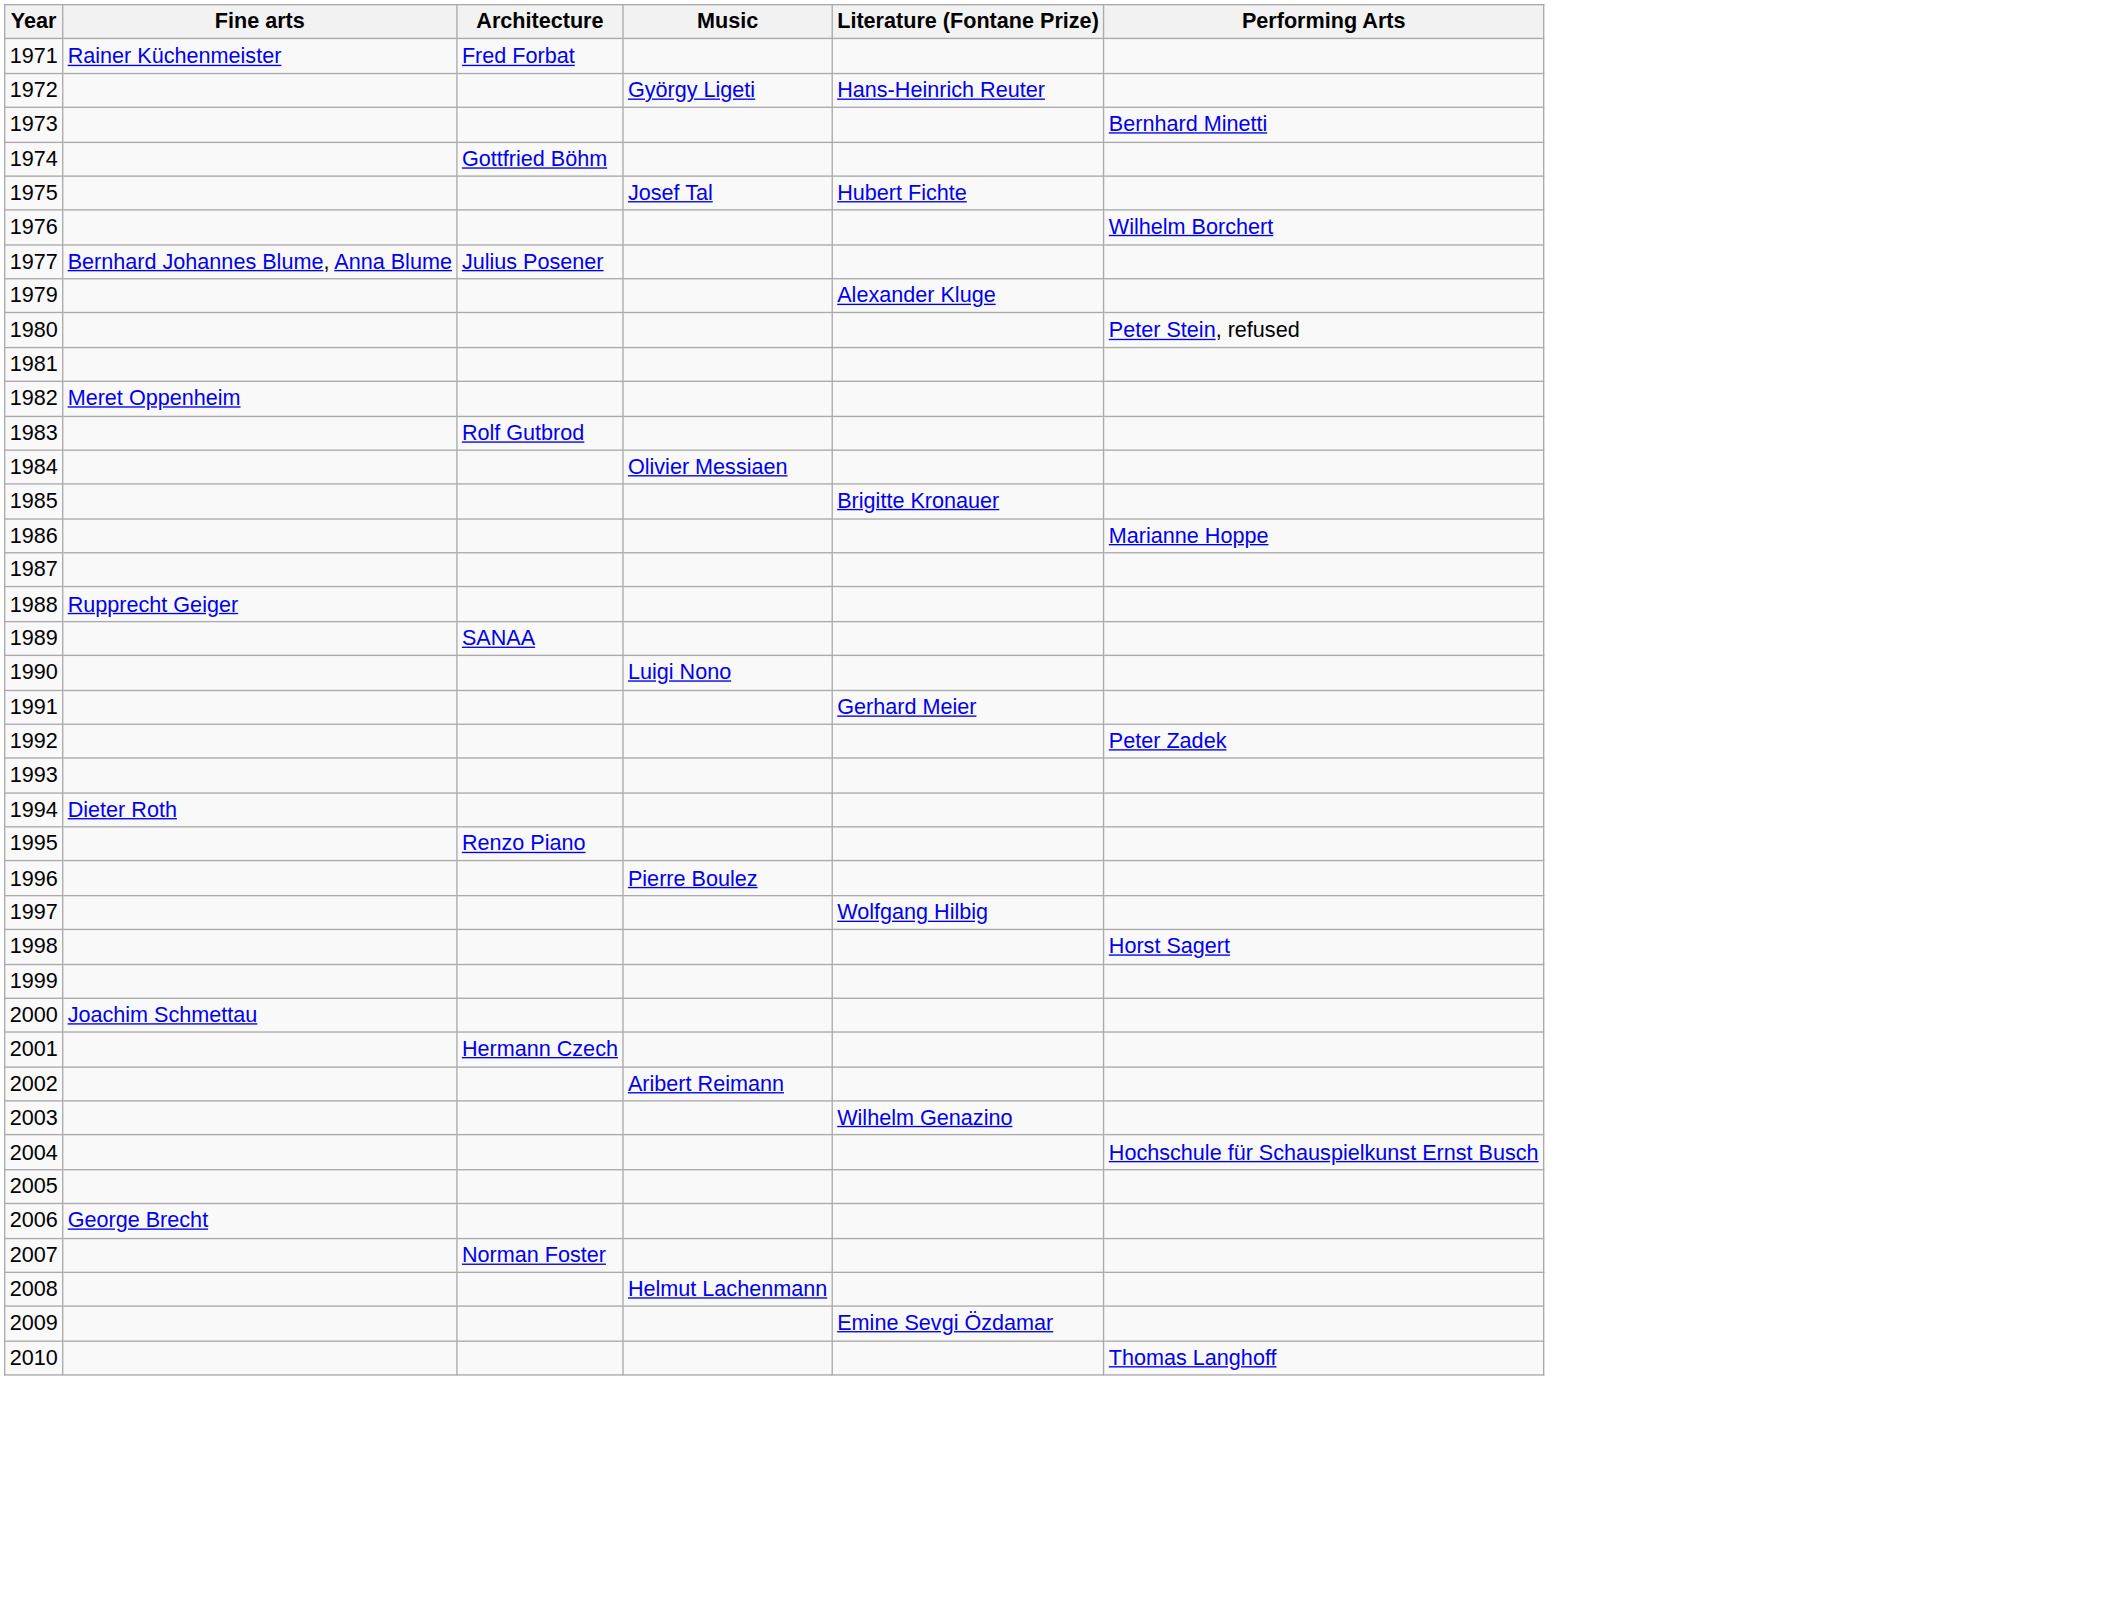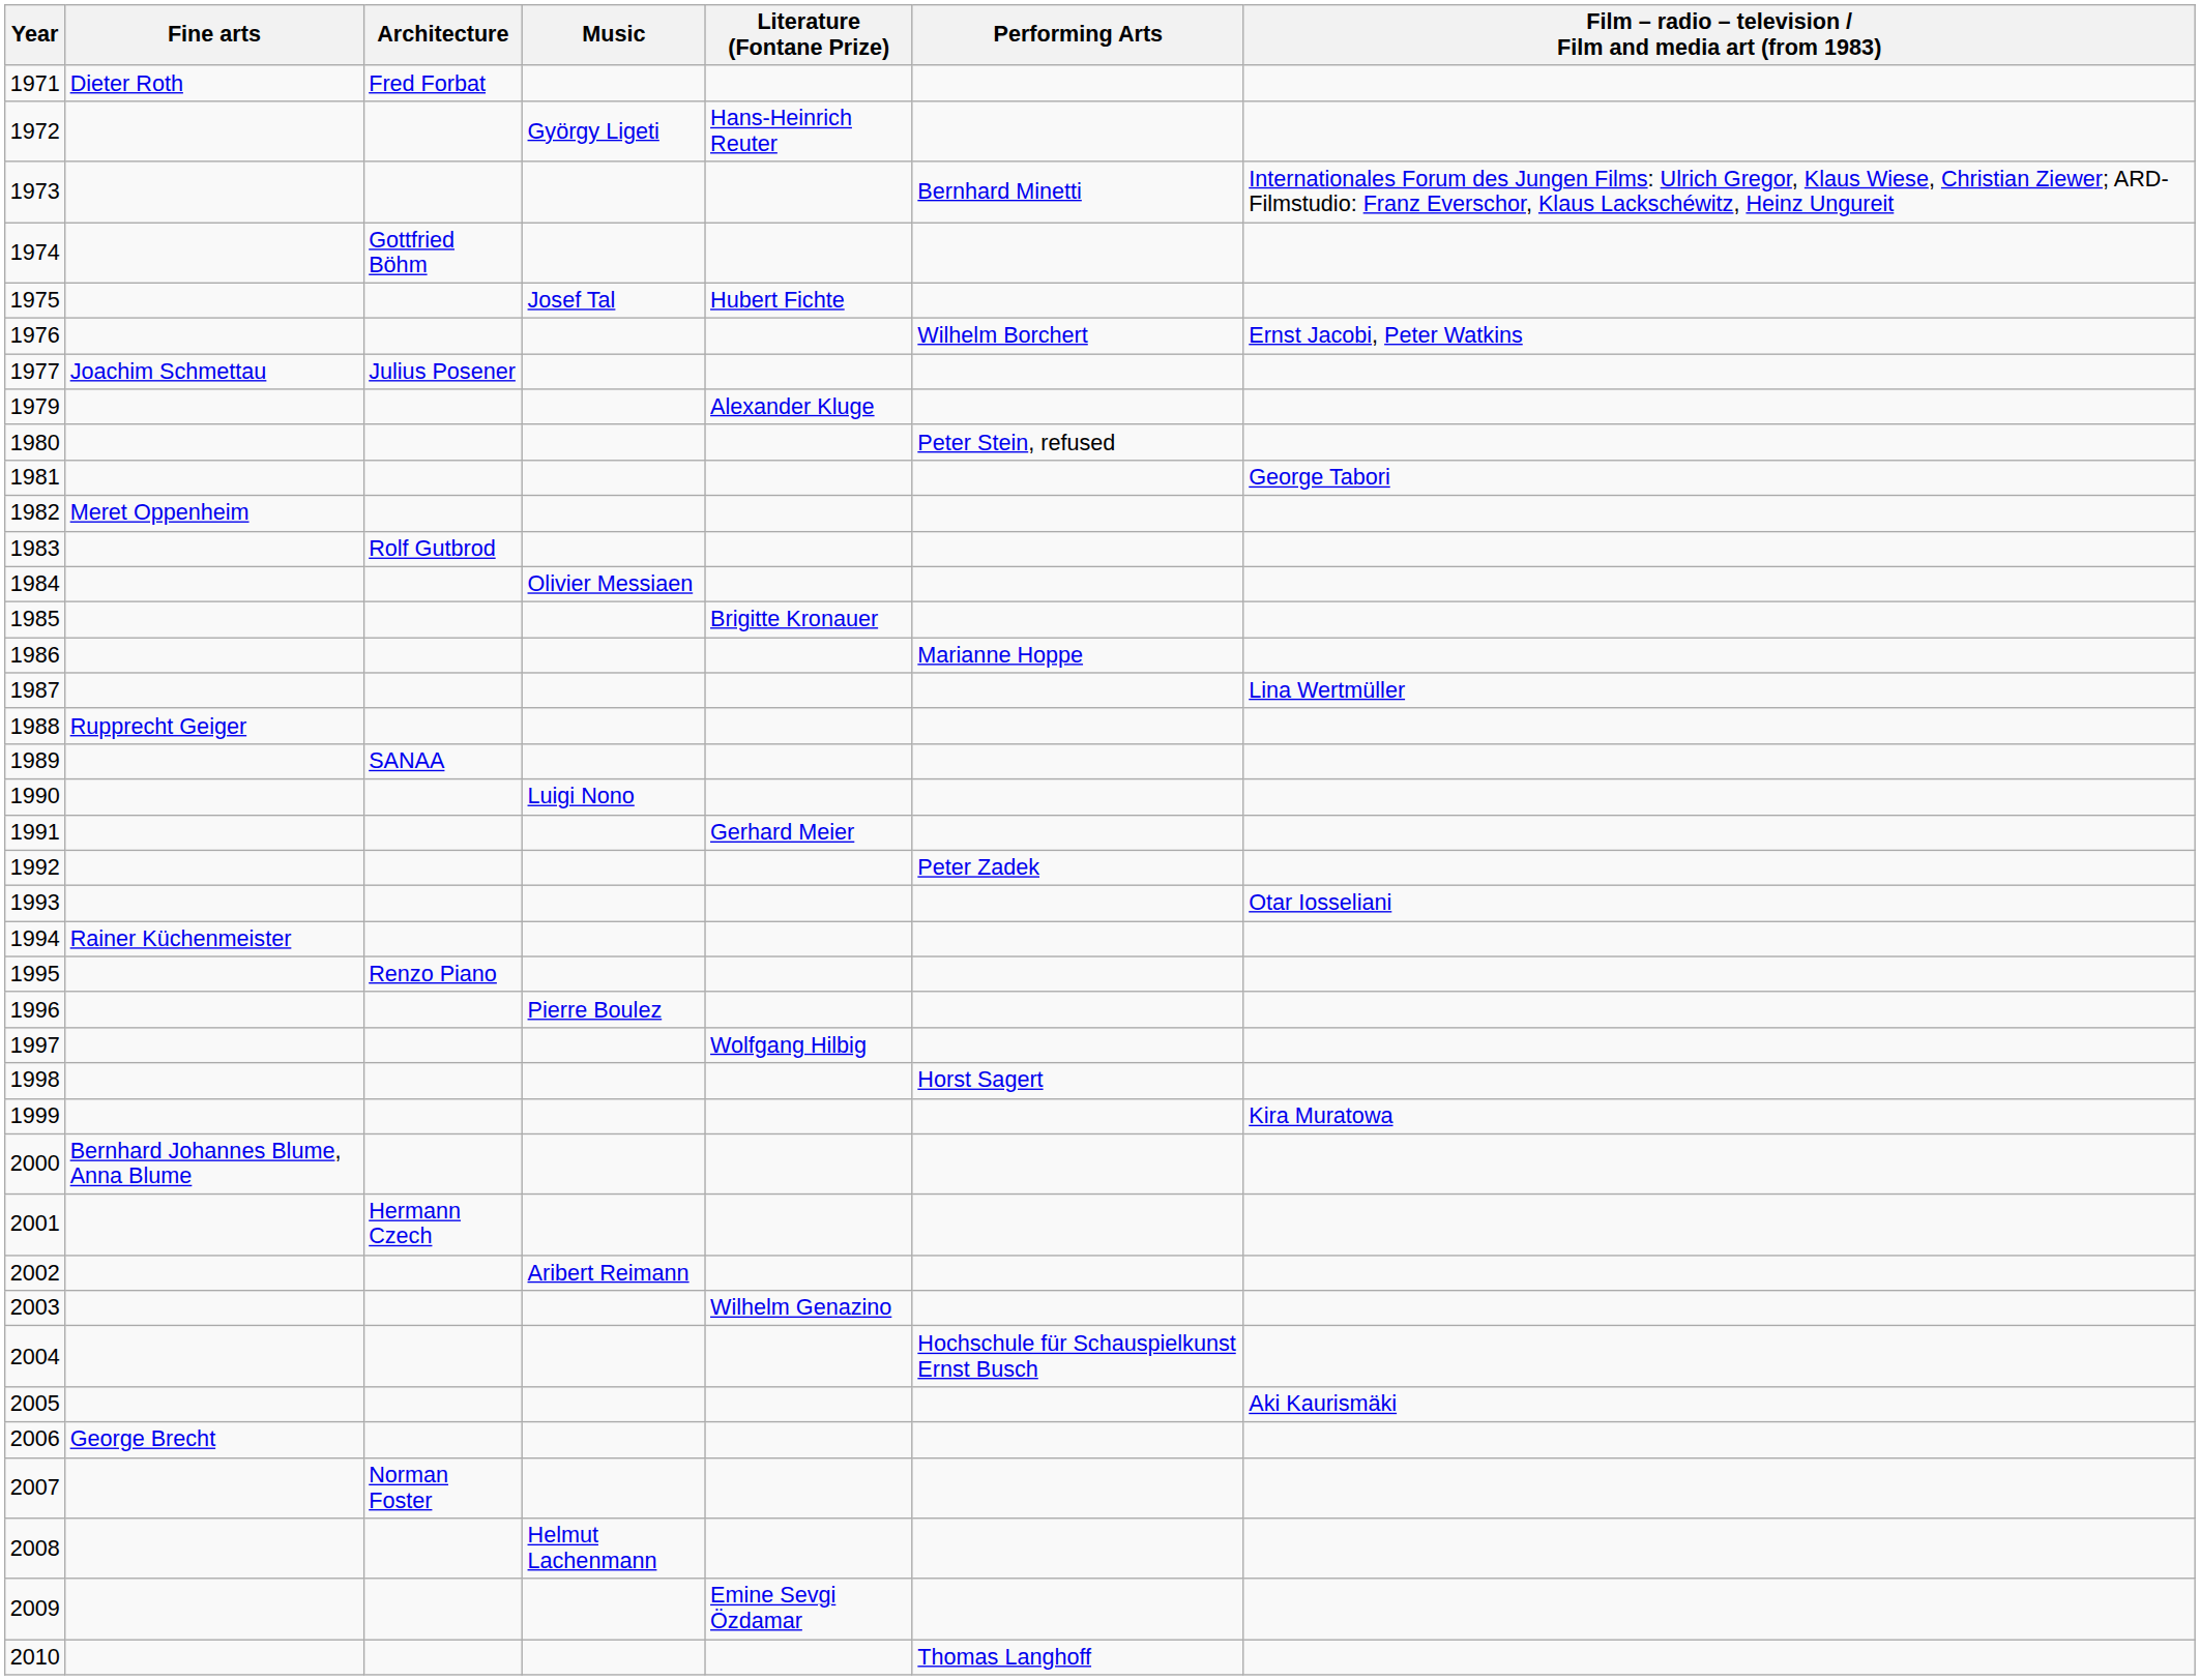 <table class="wikitable">
 <tr>
 <th>Year</th>
 <th>Fine arts</th>
 <th>Architecture</th>
 <th>Music</th>
 <th>Literature (Fontane Prize)</th>
 <th>Performing Arts</th>
+<th>Film – radio – television /<br> Film and media art (from 1983)</th>
 </tr>
 <tr>
 <td>1971</td>
-<td><a href='#'>Rainer Küchenmeister</a></td>
+<td><a href='#'>Dieter Roth</a></td>
 <td><a href='#'>Fred Forbat</a></td>
+<td></td>
 <td></td>
 <td></td>
 <td></td>
 </tr>
 <tr>
 <td>1972</td>
 <td></td>
 <td></td>
 <td><a href='#'>György Ligeti</a></td>
 <td><a href='#'>Hans-Heinrich Reuter</a></td>
 <td></td>
+<td></td>
 </tr>
 <tr>
 <td>1973</td>
 <td></td>
 <td></td>
 <td></td>
 <td></td>
 <td><a href='#'>Bernhard Minetti</a></td>
+<td><a href='#'>Internationales Forum des Jungen Films</a>: <a href='#'>Ulrich Gregor</a>, <a href='#'>Klaus Wiese</a>, <a href='#'>Christian Ziewer</a>; ARD-Filmstudio: <a href='#'>Franz Everschor</a>, <a href='#'>Klaus Lackschéwitz</a>, <a href='#'>Heinz Ungureit</a></td>
 </tr>
 <tr>
 <td>1974</td>
 <td></td>
 <td><a href='#'>Gottfried Böhm</a></td>
+<td></td>
 <td></td>
 <td></td>
 <td></td>
 </tr>
 <tr>
 <td>1975</td>
 <td></td>
 <td></td>
 <td><a href='#'>Josef Tal</a></td>
 <td><a href='#'>Hubert Fichte</a></td>
 <td></td>
+<td></td>
 </tr>
 <tr>
 <td>1976</td>
 <td></td>
 <td></td>
 <td></td>
 <td></td>
 <td><a href='#'>Wilhelm Borchert</a></td>
+<td><a href='#'>Ernst Jacobi</a>, <a href='#'>Peter Watkins</a></td>
 </tr>
 <tr>
 <td>1977</td>
-<td><a href='#'>Bernhard Johannes Blume</a>, <a href='#'>Anna Blume</a></td>
+<td><a href='#'>Joachim Schmettau</a></td>
 <td><a href='#'>Julius Posener</a></td>
+<td></td>
 <td></td>
 <td></td>
 <td></td>
 </tr>
 <tr>
 <td>1979</td>
 <td></td>
 <td></td>
 <td></td>
 <td><a href='#'>Alexander Kluge</a></td>
 <td></td>
+<td></td>
 </tr>
 <tr>
 <td>1980</td>
 <td></td>
 <td></td>
 <td></td>
 <td></td>
 <td><a href='#'>Peter Stein</a>, refused</td>
+<td></td>
 </tr>
 <tr>
 <td>1981</td>
 <td></td>
 <td></td>
 <td></td>
 <td></td>
 <td></td>
+<td><a href='#'>George Tabori</a></td>
 </tr>
 <tr>
 <td>1982</td>
 <td><a href='#'>Meret Oppenheim</a></td>
+<td></td>
 <td></td>
 <td></td>
 <td></td>
 <td></td>
 </tr>
 <tr>
 <td>1983</td>
 <td></td>
 <td><a href='#'>Rolf Gutbrod</a></td>
 <td></td>
 <td></td>
 <td></td>
+<td></td>
 </tr>
 <tr>
 <td>1984</td>
 <td></td>
 <td></td>
 <td><a href='#'>Olivier Messiaen</a></td>
+<td></td>
 <td></td>
 <td></td>
 </tr>
 <tr>
 <td>1985</td>
 <td></td>
 <td></td>
 <td></td>
 <td><a href='#'>Brigitte Kronauer</a></td>
 <td></td>
+<td></td>
 </tr>
 <tr>
 <td>1986</td>
 <td></td>
 <td></td>
 <td></td>
 <td></td>
 <td><a href='#'>Marianne Hoppe</a></td>
+<td></td>
 </tr>
 <tr>
 <td>1987</td>
 <td></td>
 <td></td>
 <td></td>
 <td></td>
 <td></td>
+<td><a href='#'>Lina Wertmüller</a></td>
 </tr>
 <tr>
 <td>1988</td>
 <td><a href='#'>Rupprecht Geiger</a></td>
+<td></td>
 <td></td>
 <td></td>
 <td></td>
 <td></td>
 </tr>
 <tr>
 <td>1989</td>
 <td></td>
 <td><a href='#'>SANAA</a></td>
 <td></td>
 <td></td>
 <td></td>
+<td></td>
 </tr>
 <tr>
 <td>1990</td>
 <td></td>
 <td></td>
 <td><a href='#'>Luigi Nono</a></td>
+<td></td>
 <td></td>
 <td></td>
 </tr>
 <tr>
 <td>1991</td>
 <td></td>
 <td></td>
 <td></td>
 <td><a href='#'>Gerhard Meier</a></td>
 <td></td>
+<td></td>
 </tr>
 <tr>
 <td>1992</td>
 <td></td>
 <td></td>
 <td></td>
 <td></td>
 <td><a href='#'>Peter Zadek</a></td>
+<td></td>
 </tr>
 <tr>
 <td>1993</td>
 <td></td>
 <td></td>
 <td></td>
 <td></td>
 <td></td>
+<td><a href='#'>Otar Iosseliani</a></td>
 </tr>
 <tr>
 <td>1994</td>
-<td><a href='#'>Dieter Roth</a></td>
+<td><a href='#'>Rainer Küchenmeister</a></td>
+<td></td>
 <td></td>
 <td></td>
 <td></td>
 <td></td>
 </tr>
 <tr>
 <td>1995</td>
 <td></td>
 <td><a href='#'>Renzo Piano</a></td>
 <td></td>
 <td></td>
 <td></td>
+<td></td>
 </tr>
 <tr>
 <td>1996</td>
 <td></td>
 <td></td>
 <td><a href='#'>Pierre Boulez</a></td>
+<td></td>
 <td></td>
 <td></td>
 </tr>
 <tr>
 <td>1997</td>
 <td></td>
 <td></td>
 <td></td>
 <td><a href='#'>Wolfgang Hilbig</a></td>
 <td></td>
+<td></td>
 </tr>
 <tr>
 <td>1998</td>
 <td></td>
 <td></td>
 <td></td>
 <td></td>
 <td><a href='#'>Horst Sagert</a></td>
+<td></td>
 </tr>
 <tr>
 <td>1999</td>
 <td></td>
 <td></td>
 <td></td>
 <td></td>
 <td></td>
+<td><a href='#'>Kira Muratowa</a></td>
 </tr>
 <tr>
 <td>2000</td>
-<td><a href='#'>Joachim Schmettau</a></td>
+<td><a href='#'>Bernhard Johannes Blume</a>, <a href='#'>Anna Blume</a></td>
+<td></td>
 <td></td>
 <td></td>
 <td></td>
 <td></td>
 </tr>
 <tr>
 <td>2001</td>
 <td></td>
 <td><a href='#'>Hermann Czech</a></td>
 <td></td>
 <td></td>
 <td></td>
+<td></td>
 </tr>
 <tr>
 <td>2002</td>
 <td></td>
 <td></td>
 <td><a href='#'>Aribert Reimann</a></td>
+<td></td>
 <td></td>
 <td></td>
 </tr>
 <tr>
 <td>2003</td>
 <td></td>
 <td></td>
 <td></td>
 <td><a href='#'>Wilhelm Genazino</a></td>
 <td></td>
+<td></td>
 </tr>
 <tr>
 <td>2004</td>
 <td></td>
 <td></td>
 <td></td>
 <td></td>
 <td><a href='#'>Hochschule für Schauspielkunst Ernst Busch</a></td>
+<td></td>
 </tr>
 <tr>
 <td>2005</td>
 <td></td>
 <td></td>
 <td></td>
 <td></td>
 <td></td>
+<td><a href='#'>Aki Kaurismäki</a></td>
 </tr>
 <tr>
 <td>2006</td>
 <td><a href='#'>George Brecht</a></td>
+<td></td>
 <td></td>
 <td></td>
 <td></td>
 <td></td>
 </tr>
 <tr>
 <td>2007</td>
 <td></td>
 <td><a href='#'>Norman Foster</a></td>
 <td></td>
 <td></td>
 <td></td>
+<td></td>
 </tr>
 <tr>
 <td>2008</td>
 <td></td>
 <td></td>
 <td><a href='#'>Helmut Lachenmann</a></td>
+<td></td>
 <td></td>
 <td></td>
 </tr>
 <tr>
 <td>2009</td>
 <td></td>
 <td></td>
 <td></td>
 <td><a href='#'>Emine Sevgi Özdamar</a></td>
 <td></td>
+<td></td>
 </tr>
 <tr>
 <td>2010</td>
 <td></td>
 <td></td>
 <td></td>
 <td></td>
 <td><a href='#'>Thomas Langhoff</a></td>
+<td></td>
 </tr>
 </table>
